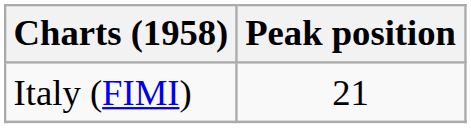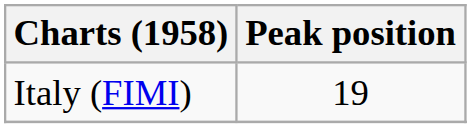 <table class="wikitable plainrowheaders">
 <tr>
 <th>Charts (1958)</th>
 <th>Peak position</th>
 </tr>
 <tr>
 <td>Italy (<a href='#'>FIMI</a>)</td>
-<td style="text-align:center;">21</td>
+<td style="text-align:center;">19</td>
 </tr>
 <tr>
 </tr>
 <tr>
 </tr>
 </table>
